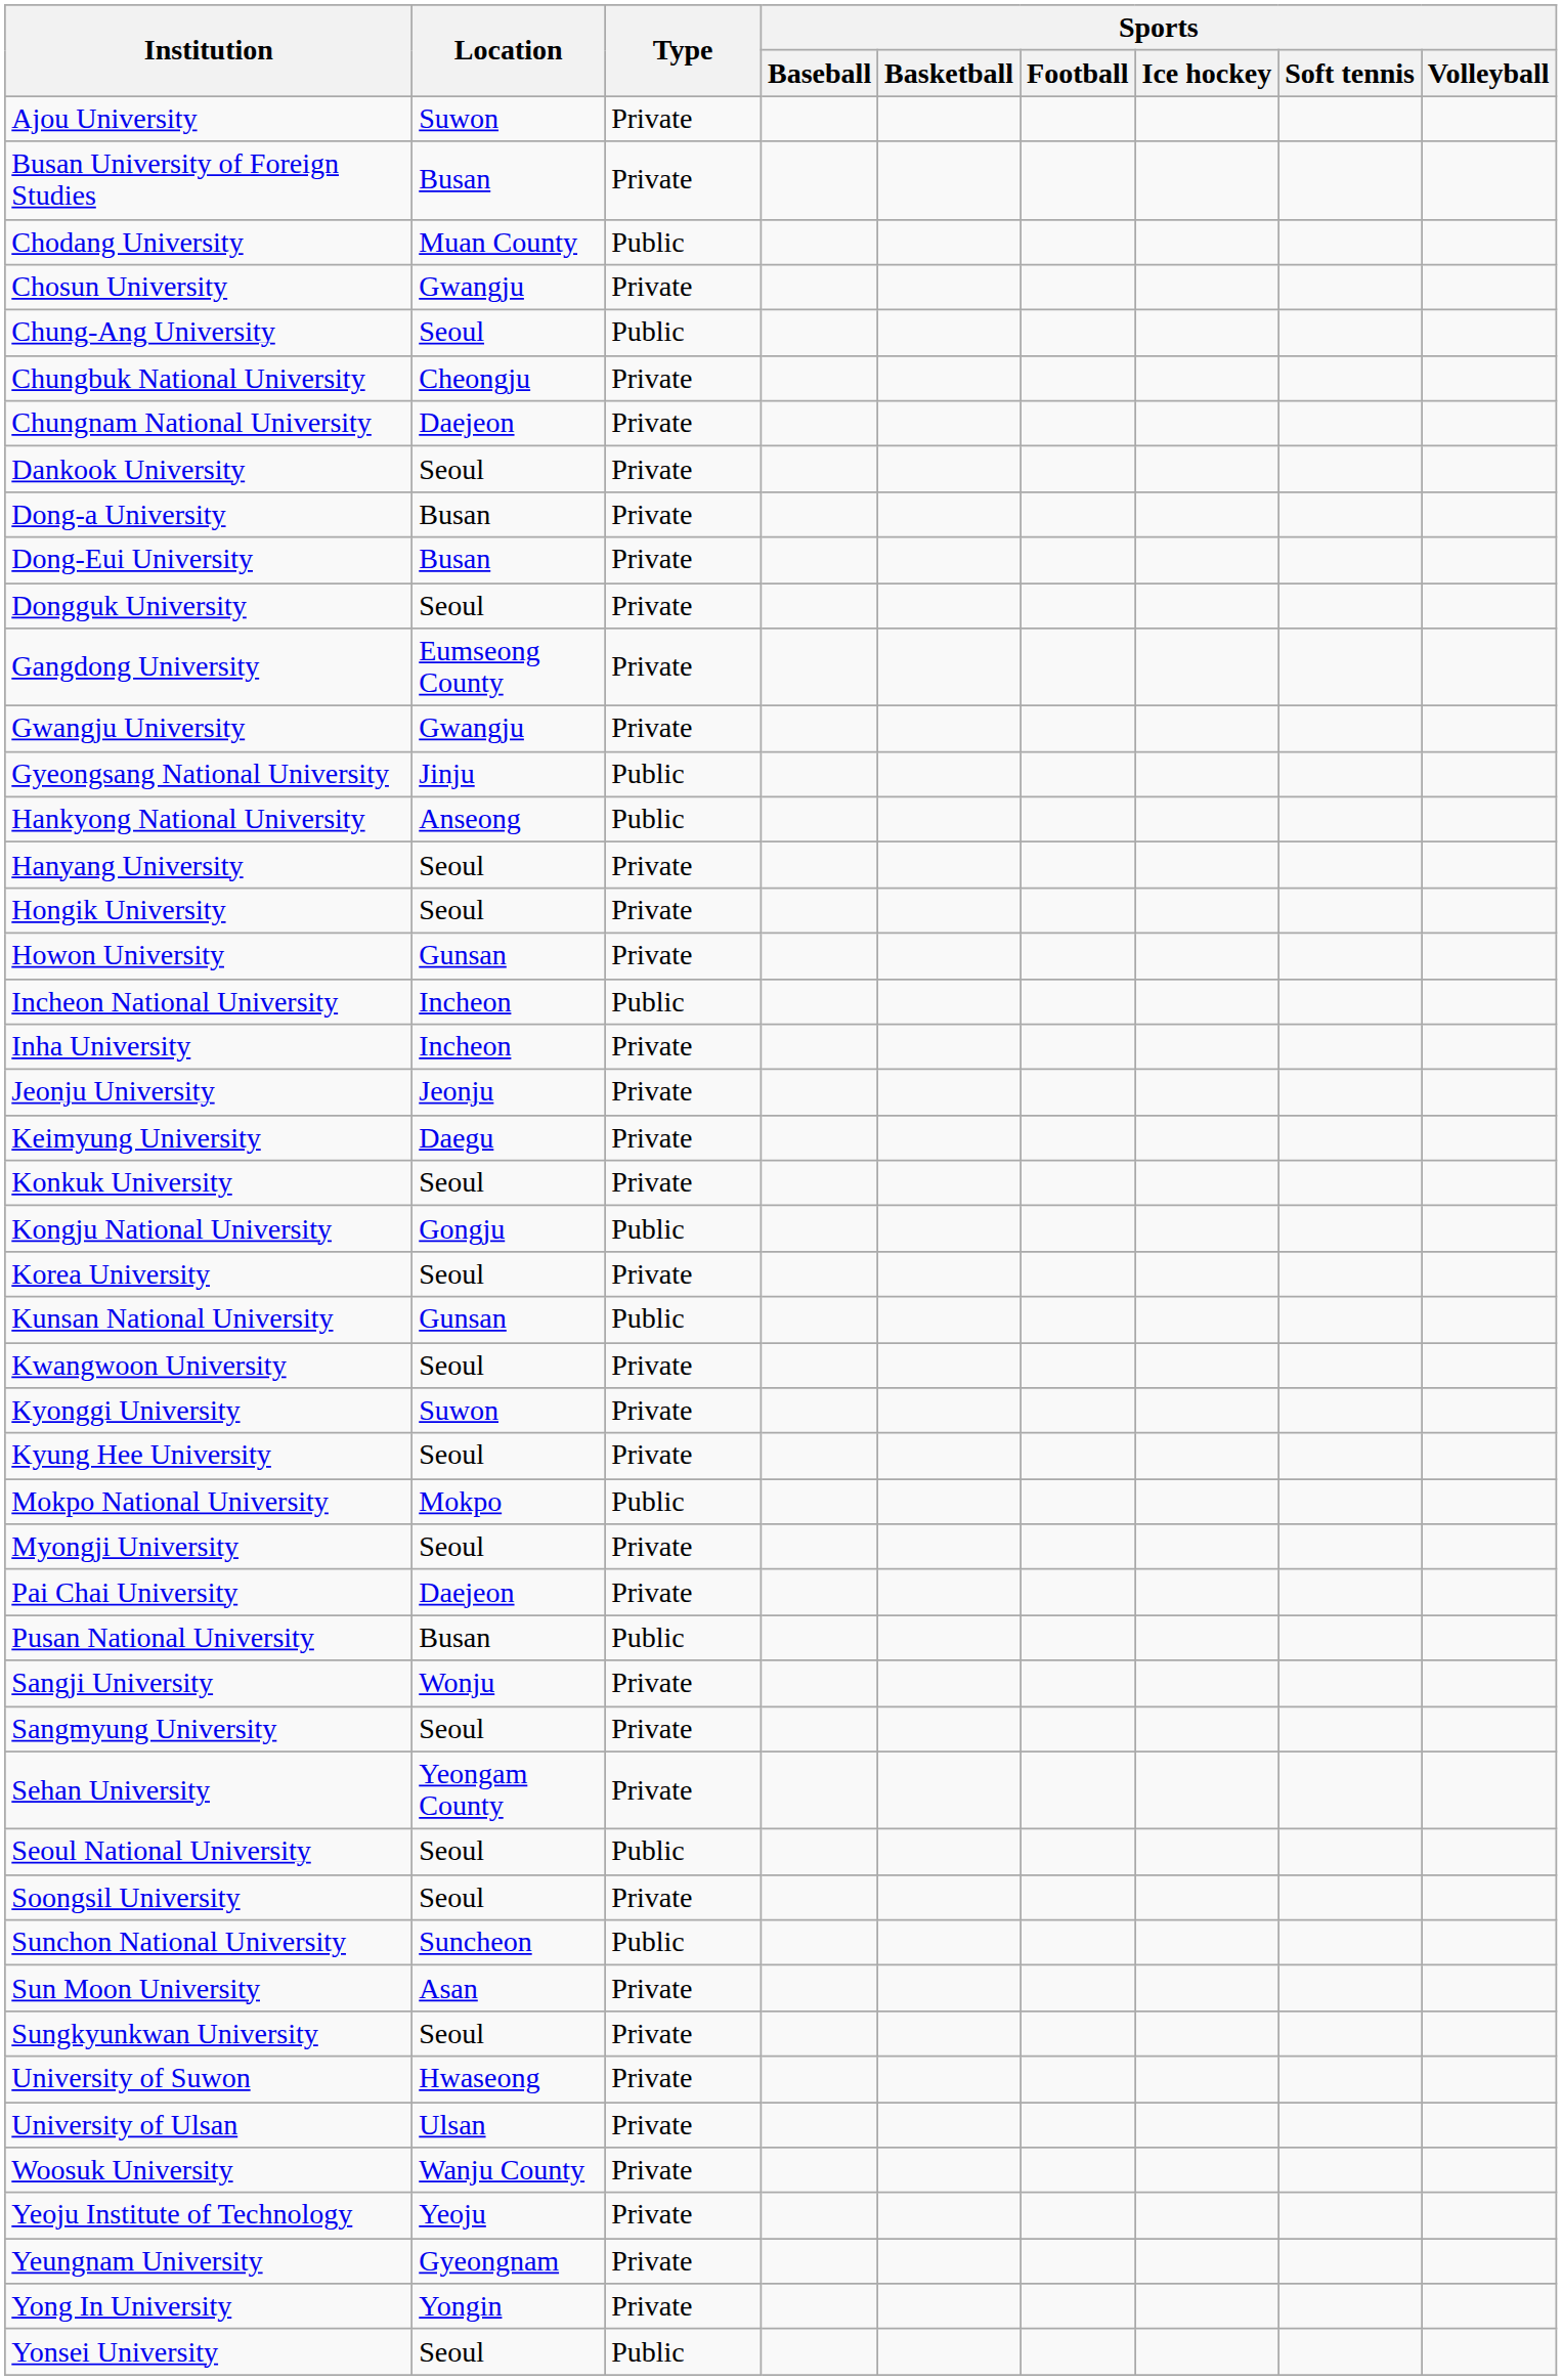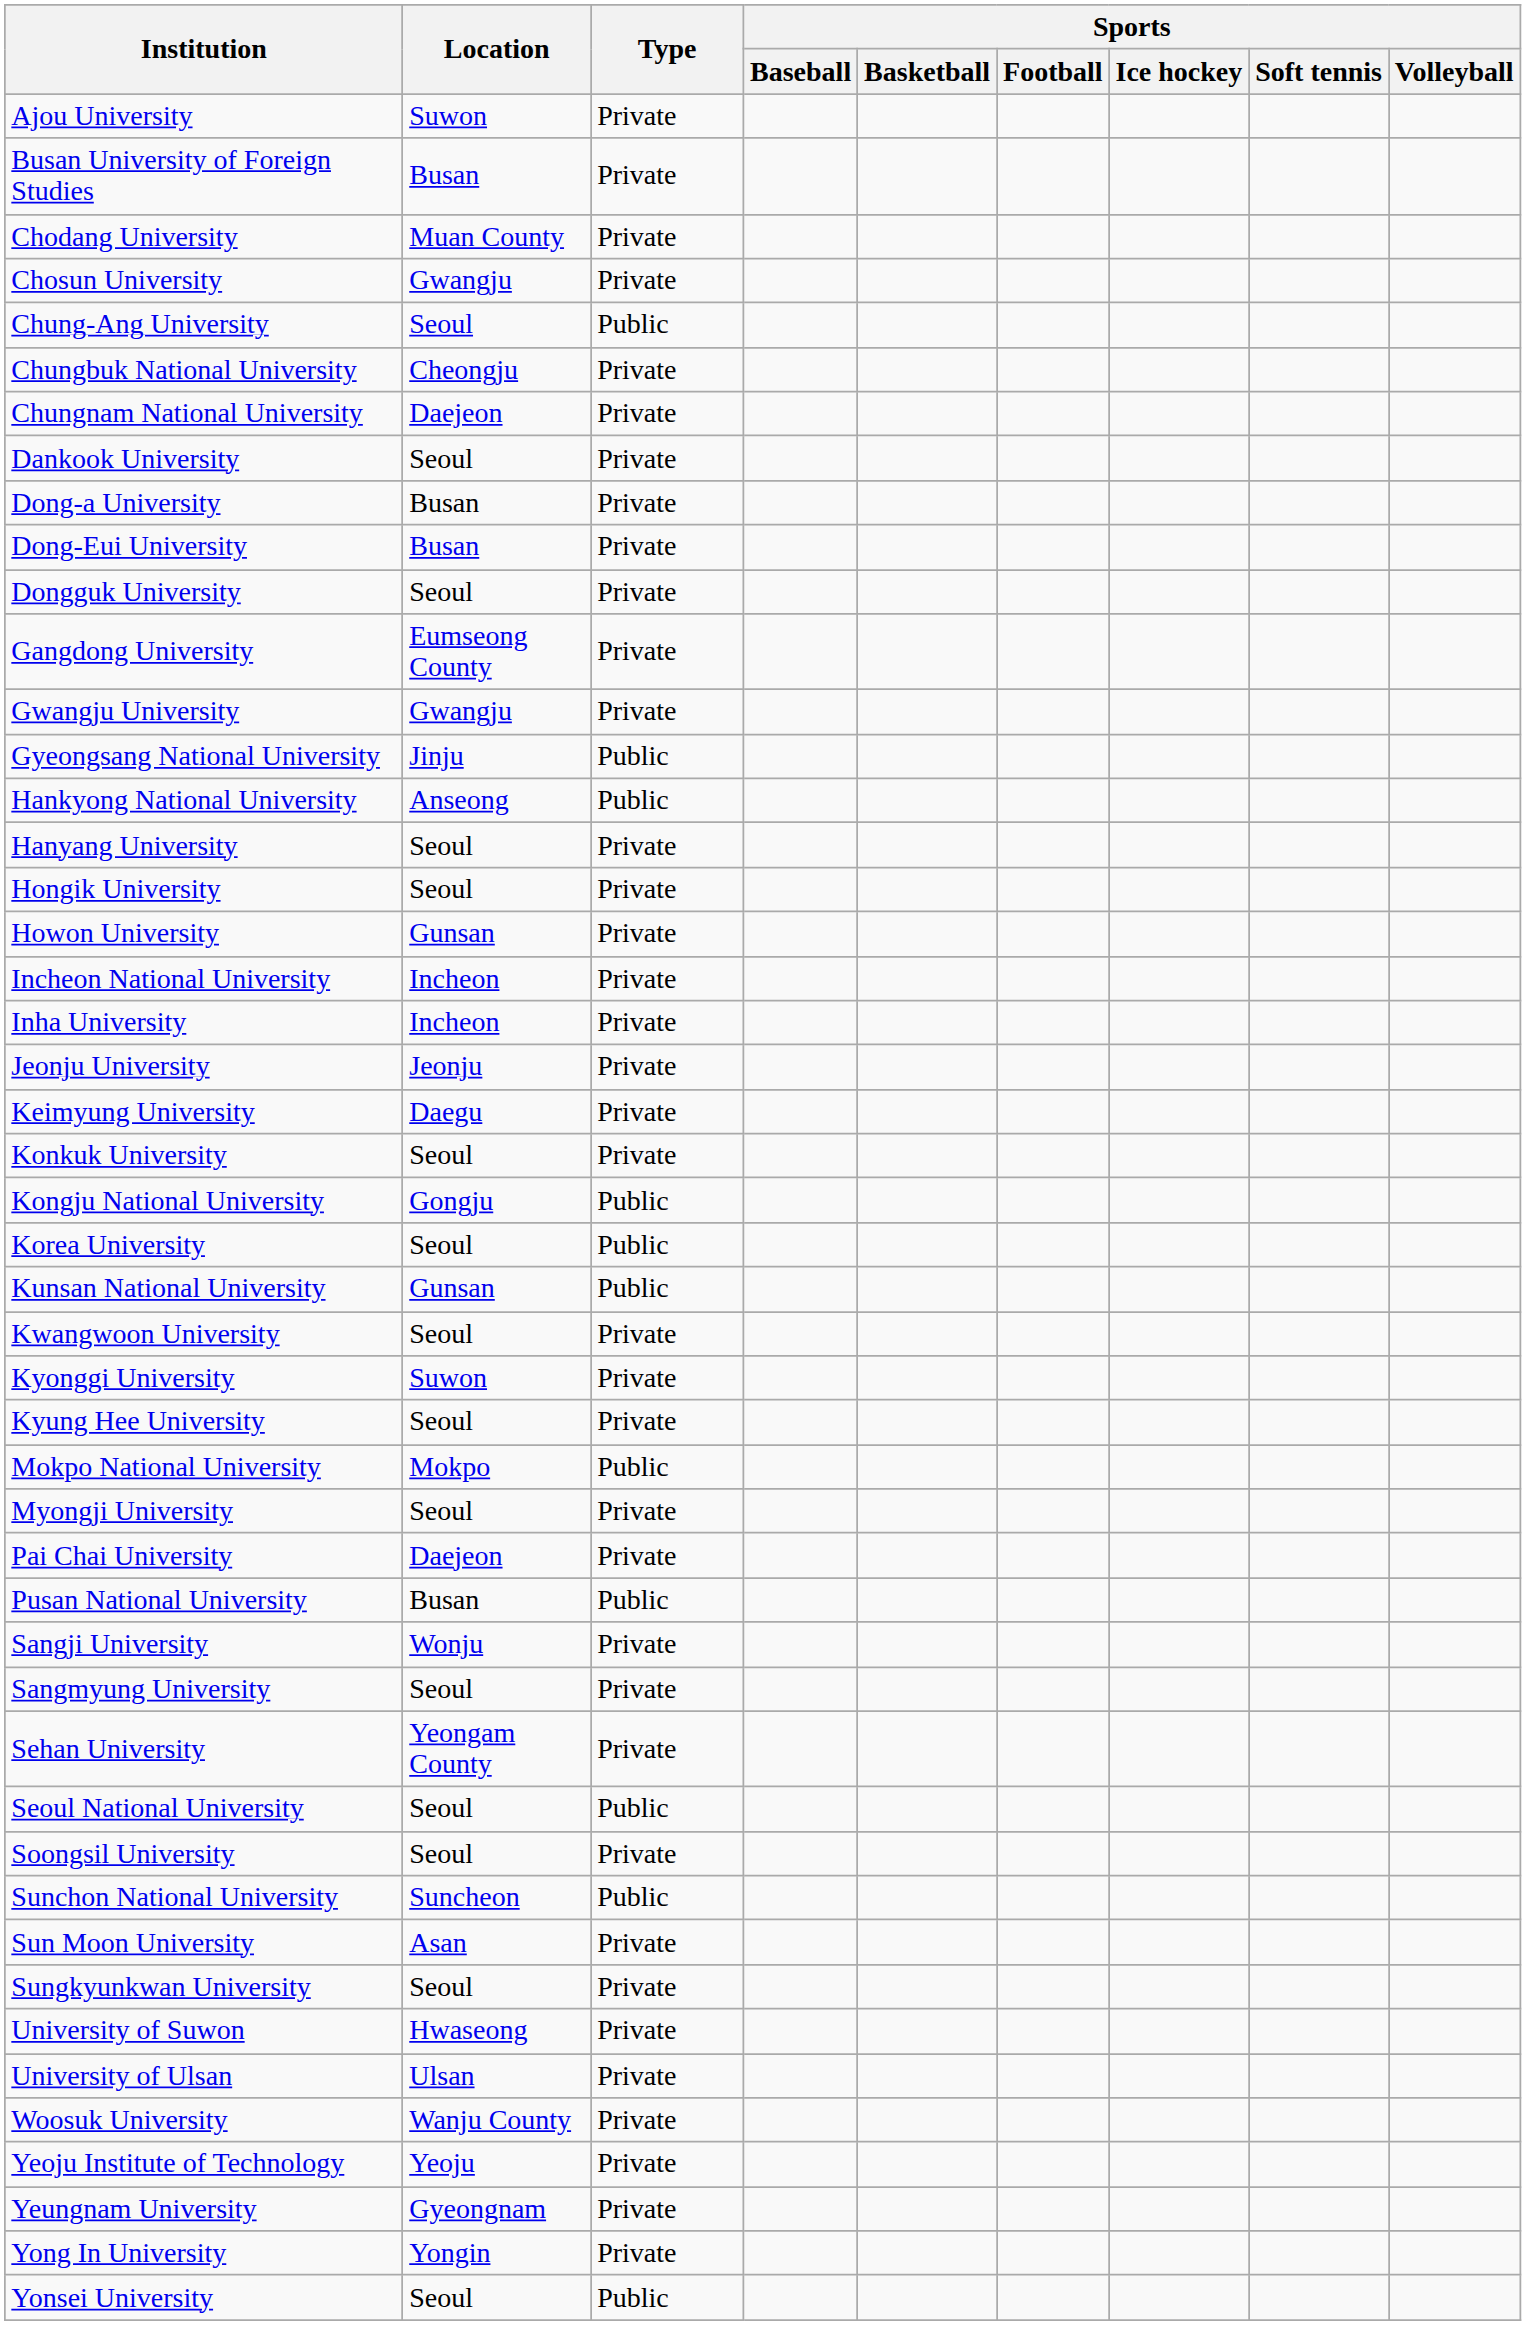 <table class="wikitable sortable sortable">
 <tr>
 <th rowspan="2" scope="col" width=220>Institution</th>
 <th rowspan="2" scope="col" width=100>Location</th>
 <th rowspan="2" scope="col" width=80>Type</th>
 <th colspan="6" scope="col" width=160>Sports</th>
 </tr>
 <tr>
 <th>Baseball</th>
 <th>Basketball</th>
 <th>Football</th>
 <th>Ice hockey</th>
 <th>Soft tennis</th>
 <th>Volleyball</th>
 </tr>
 <tr>
 <td><a href='#'>Ajou University</a></td>
 <td><a href='#'>Suwon</a></td>
 <td>Private</td>
 <td></td>
 <td></td>
 <td></td>
 <td></td>
 <td></td>
 <td></td>
 </tr>
 <tr>
 <td><a href='#'>Busan University of Foreign Studies</a></td>
 <td><a href='#'>Busan</a></td>
 <td>Private</td>
 <td></td>
 <td></td>
 <td></td>
 <td></td>
 <td></td>
 <td></td>
 </tr>
 <tr>
 <td><a href='#'>Chodang University</a></td>
 <td><a href='#'>Muan County</a></td>
-<td>Public</td>
+<td>Private</td>
 <td></td>
 <td></td>
 <td></td>
 <td></td>
 <td></td>
 <td></td>
 </tr>
 <tr>
 <td><a href='#'>Chosun University</a></td>
 <td><a href='#'>Gwangju</a></td>
 <td>Private</td>
 <td></td>
 <td></td>
 <td></td>
 <td></td>
 <td></td>
 <td></td>
 </tr>
 <tr>
 <td><a href='#'>Chung-Ang University</a></td>
 <td><a href='#'>Seoul</a></td>
 <td>Public</td>
 <td></td>
 <td></td>
 <td></td>
 <td></td>
 <td></td>
 <td></td>
 </tr>
 <tr>
 <td><a href='#'>Chungbuk National University</a></td>
 <td><a href='#'>Cheongju</a></td>
 <td>Private</td>
 <td></td>
 <td></td>
 <td></td>
 <td></td>
 <td></td>
 <td></td>
 </tr>
 <tr>
 <td><a href='#'>Chungnam National University</a></td>
 <td><a href='#'>Daejeon</a></td>
 <td>Private</td>
 <td></td>
 <td></td>
 <td></td>
 <td></td>
 <td></td>
 <td></td>
 </tr>
 <tr>
 <td><a href='#'>Dankook University</a></td>
 <td>Seoul</td>
 <td>Private</td>
 <td></td>
 <td></td>
 <td></td>
 <td></td>
 <td></td>
 <td></td>
 </tr>
 <tr>
 <td><a href='#'>Dong-a University</a></td>
 <td>Busan</td>
 <td>Private</td>
 <td></td>
 <td></td>
 <td></td>
 <td></td>
 <td></td>
 <td></td>
 </tr>
 <tr>
 <td><a href='#'>Dong-Eui University</a></td>
 <td><a href='#'>Busan</a></td>
 <td>Private</td>
 <td></td>
 <td></td>
 <td></td>
 <td></td>
 <td></td>
 <td></td>
 </tr>
 <tr>
 <td><a href='#'>Dongguk University</a></td>
 <td>Seoul</td>
 <td>Private</td>
 <td></td>
 <td></td>
 <td></td>
 <td></td>
 <td></td>
 <td></td>
 </tr>
 <tr>
 <td><a href='#'>Gangdong University</a></td>
 <td><a href='#'>Eumseong County</a></td>
 <td>Private</td>
 <td></td>
 <td></td>
 <td></td>
 <td></td>
 <td></td>
 <td></td>
 </tr>
 <tr>
 <td><a href='#'>Gwangju University</a></td>
 <td><a href='#'>Gwangju</a></td>
 <td>Private</td>
 <td></td>
 <td></td>
 <td></td>
 <td></td>
 <td></td>
 <td></td>
 </tr>
 <tr>
 <td><a href='#'>Gyeongsang National University</a></td>
 <td><a href='#'>Jinju</a></td>
 <td>Public</td>
 <td></td>
 <td></td>
 <td></td>
 <td></td>
 <td></td>
 <td></td>
 </tr>
 <tr>
 <td><a href='#'>Hankyong National University</a></td>
 <td><a href='#'>Anseong</a></td>
 <td>Public</td>
 <td></td>
 <td></td>
 <td></td>
 <td></td>
 <td></td>
 <td></td>
 </tr>
 <tr>
 <td><a href='#'>Hanyang University</a></td>
 <td>Seoul</td>
 <td>Private</td>
 <td></td>
 <td></td>
 <td></td>
 <td></td>
 <td></td>
 <td></td>
 </tr>
 <tr>
 <td><a href='#'>Hongik University</a></td>
 <td>Seoul</td>
 <td>Private</td>
 <td></td>
 <td></td>
 <td></td>
 <td></td>
 <td></td>
 <td></td>
 </tr>
 <tr>
 <td><a href='#'>Howon University</a></td>
 <td><a href='#'>Gunsan</a></td>
 <td>Private</td>
 <td></td>
 <td></td>
 <td></td>
 <td></td>
 <td></td>
 <td></td>
 </tr>
 <tr>
 <td><a href='#'>Incheon National University</a></td>
 <td><a href='#'>Incheon</a></td>
-<td>Public</td>
+<td>Private</td>
 <td></td>
 <td></td>
 <td></td>
 <td></td>
 <td></td>
 <td></td>
 </tr>
 <tr>
 <td><a href='#'>Inha University</a></td>
 <td><a href='#'>Incheon</a></td>
 <td>Private</td>
 <td></td>
 <td></td>
 <td></td>
 <td></td>
 <td></td>
 <td></td>
 </tr>
 <tr>
 <td><a href='#'>Jeonju University</a></td>
 <td><a href='#'>Jeonju</a></td>
 <td>Private</td>
 <td></td>
 <td></td>
 <td></td>
 <td></td>
 <td></td>
 <td></td>
 </tr>
 <tr>
 <td><a href='#'>Keimyung University</a></td>
 <td><a href='#'>Daegu</a></td>
 <td>Private</td>
 <td></td>
 <td></td>
 <td></td>
 <td></td>
 <td></td>
 <td></td>
 </tr>
 <tr>
 <td><a href='#'>Konkuk University</a></td>
 <td>Seoul</td>
 <td>Private</td>
 <td></td>
 <td></td>
 <td></td>
 <td></td>
 <td></td>
 <td></td>
 </tr>
 <tr>
 <td><a href='#'>Kongju National University</a></td>
 <td><a href='#'>Gongju</a></td>
 <td>Public</td>
 <td></td>
 <td></td>
 <td></td>
 <td></td>
 <td></td>
 <td></td>
 </tr>
 <tr>
 <td><a href='#'>Korea University</a></td>
 <td>Seoul</td>
-<td>Private</td>
+<td>Public</td>
 <td></td>
 <td></td>
 <td></td>
 <td></td>
 <td></td>
 <td></td>
 </tr>
 <tr>
 <td><a href='#'>Kunsan National University</a></td>
 <td><a href='#'>Gunsan</a></td>
 <td>Public</td>
 <td></td>
 <td></td>
 <td></td>
 <td></td>
 <td></td>
 <td></td>
 </tr>
 <tr>
 <td><a href='#'>Kwangwoon University</a></td>
 <td>Seoul</td>
 <td>Private</td>
 <td></td>
 <td></td>
 <td></td>
 <td></td>
 <td></td>
 <td></td>
 </tr>
 <tr>
 <td><a href='#'>Kyonggi University</a></td>
 <td><a href='#'>Suwon</a></td>
 <td>Private</td>
 <td></td>
 <td></td>
 <td></td>
 <td></td>
 <td></td>
 <td></td>
 </tr>
 <tr>
 <td><a href='#'>Kyung Hee University</a></td>
 <td>Seoul</td>
 <td>Private</td>
 <td></td>
 <td></td>
 <td></td>
 <td></td>
 <td></td>
 <td></td>
 </tr>
 <tr>
 <td><a href='#'>Mokpo National University</a></td>
 <td><a href='#'>Mokpo</a></td>
 <td>Public</td>
 <td></td>
 <td></td>
 <td></td>
 <td></td>
 <td></td>
 <td></td>
 </tr>
 <tr>
 <td><a href='#'>Myongji University</a></td>
 <td>Seoul</td>
 <td>Private</td>
 <td></td>
 <td></td>
 <td></td>
 <td></td>
 <td></td>
 <td></td>
 </tr>
 <tr>
 <td><a href='#'>Pai Chai University</a></td>
 <td><a href='#'>Daejeon</a></td>
 <td>Private</td>
 <td></td>
 <td></td>
 <td></td>
 <td></td>
 <td></td>
 <td></td>
 </tr>
 <tr>
 <td><a href='#'>Pusan National University</a></td>
 <td>Busan</td>
 <td>Public</td>
 <td></td>
 <td></td>
 <td></td>
 <td></td>
 <td></td>
 <td></td>
 </tr>
 <tr>
 <td><a href='#'>Sangji University</a></td>
 <td><a href='#'>Wonju</a></td>
 <td>Private</td>
 <td></td>
 <td></td>
 <td></td>
 <td></td>
 <td></td>
 <td></td>
 </tr>
 <tr>
 <td><a href='#'>Sangmyung University</a></td>
 <td>Seoul</td>
 <td>Private</td>
 <td></td>
 <td></td>
 <td></td>
 <td></td>
 <td></td>
 <td></td>
 </tr>
 <tr>
 <td><a href='#'>Sehan University</a></td>
 <td><a href='#'>Yeongam County</a></td>
 <td>Private</td>
 <td></td>
 <td></td>
 <td></td>
 <td></td>
 <td></td>
 <td></td>
 </tr>
 <tr>
 <td><a href='#'>Seoul National University</a></td>
 <td>Seoul</td>
 <td>Public</td>
 <td></td>
 <td></td>
 <td></td>
 <td></td>
 <td></td>
 <td></td>
 </tr>
 <tr>
 <td><a href='#'>Soongsil University</a></td>
 <td>Seoul</td>
 <td>Private</td>
 <td></td>
 <td></td>
 <td></td>
 <td></td>
 <td></td>
 <td></td>
 </tr>
 <tr>
 <td><a href='#'>Sunchon National University</a></td>
 <td><a href='#'>Suncheon</a></td>
 <td>Public</td>
 <td></td>
 <td></td>
 <td></td>
 <td></td>
 <td></td>
 <td></td>
 </tr>
 <tr>
 <td><a href='#'>Sun Moon University</a></td>
 <td><a href='#'>Asan</a></td>
 <td>Private</td>
 <td></td>
 <td></td>
 <td></td>
 <td></td>
 <td></td>
 <td></td>
 </tr>
 <tr>
 <td><a href='#'>Sungkyunkwan University</a></td>
 <td>Seoul</td>
 <td>Private</td>
 <td></td>
 <td></td>
 <td></td>
 <td></td>
 <td></td>
 <td></td>
 </tr>
 <tr>
 <td><a href='#'>University of Suwon</a></td>
 <td><a href='#'>Hwaseong</a></td>
 <td>Private</td>
 <td></td>
 <td></td>
 <td></td>
 <td></td>
 <td></td>
 <td></td>
 </tr>
 <tr>
 <td><a href='#'>University of Ulsan</a></td>
 <td><a href='#'>Ulsan</a></td>
 <td>Private</td>
 <td></td>
 <td></td>
 <td></td>
 <td></td>
 <td></td>
 <td></td>
 </tr>
 <tr>
 <td><a href='#'>Woosuk University</a></td>
 <td><a href='#'>Wanju County</a></td>
 <td>Private</td>
 <td></td>
 <td></td>
 <td></td>
 <td></td>
 <td></td>
 <td></td>
 </tr>
 <tr>
 <td><a href='#'>Yeoju Institute of Technology</a></td>
 <td><a href='#'>Yeoju</a></td>
 <td>Private</td>
 <td></td>
 <td></td>
 <td></td>
 <td></td>
 <td></td>
 <td></td>
 </tr>
 <tr>
 <td><a href='#'>Yeungnam University</a></td>
 <td><a href='#'>Gyeongnam</a></td>
 <td>Private</td>
 <td></td>
 <td></td>
 <td></td>
 <td></td>
 <td></td>
 <td></td>
 </tr>
 <tr>
 <td><a href='#'>Yong In University</a></td>
 <td><a href='#'>Yongin</a></td>
 <td>Private</td>
 <td></td>
 <td></td>
 <td></td>
 <td></td>
 <td></td>
 <td></td>
 </tr>
 <tr>
 <td><a href='#'>Yonsei University</a></td>
 <td>Seoul</td>
 <td>Public</td>
 <td></td>
 <td></td>
 <td></td>
 <td></td>
 <td></td>
 <td></td>
 </tr>
 </table>
